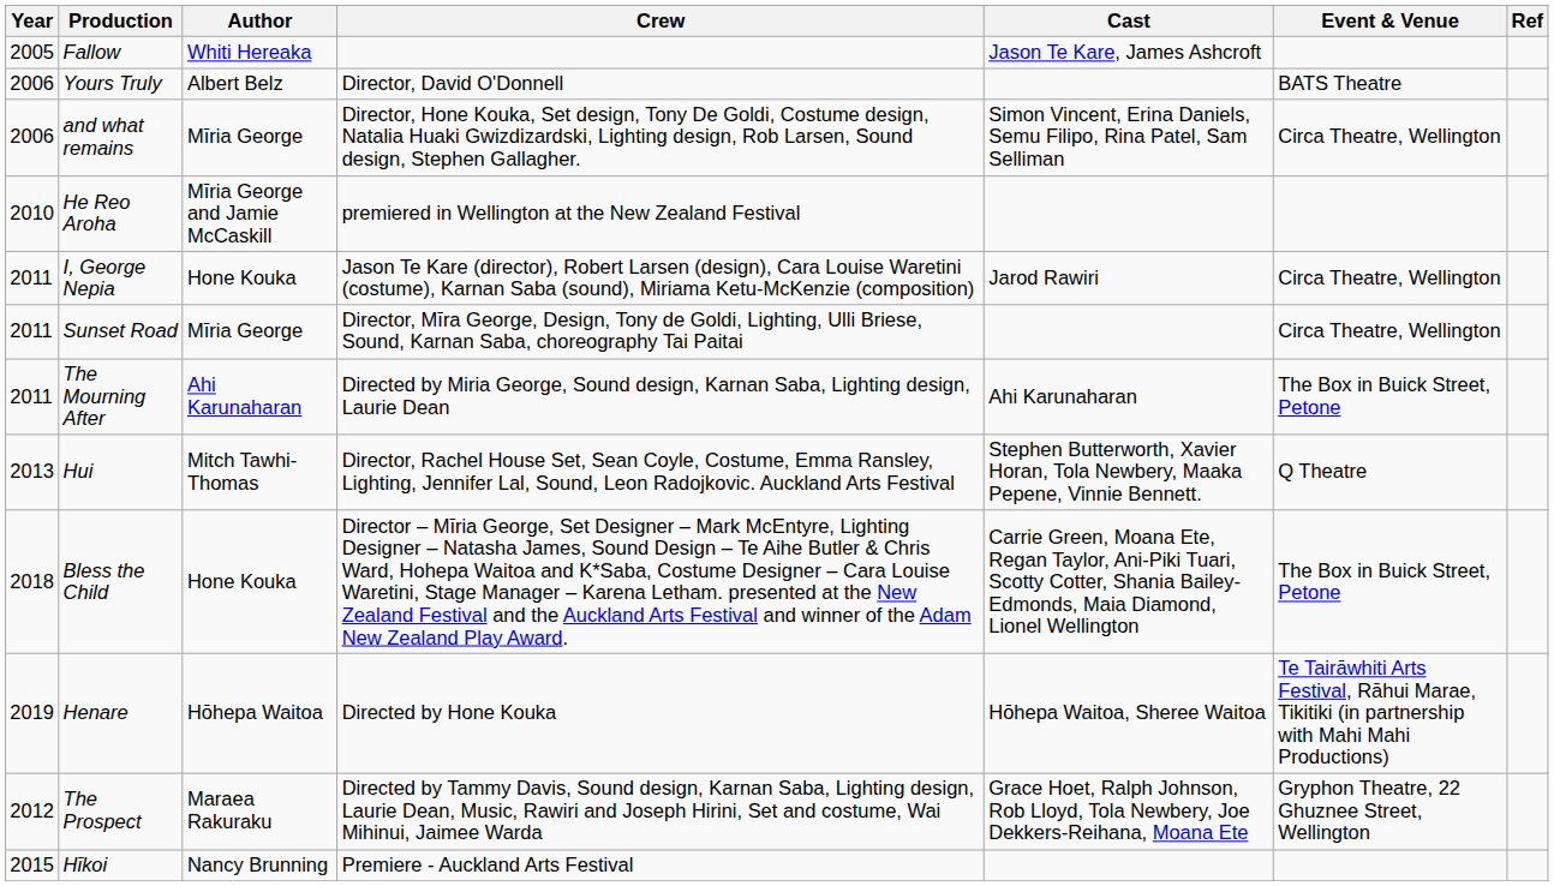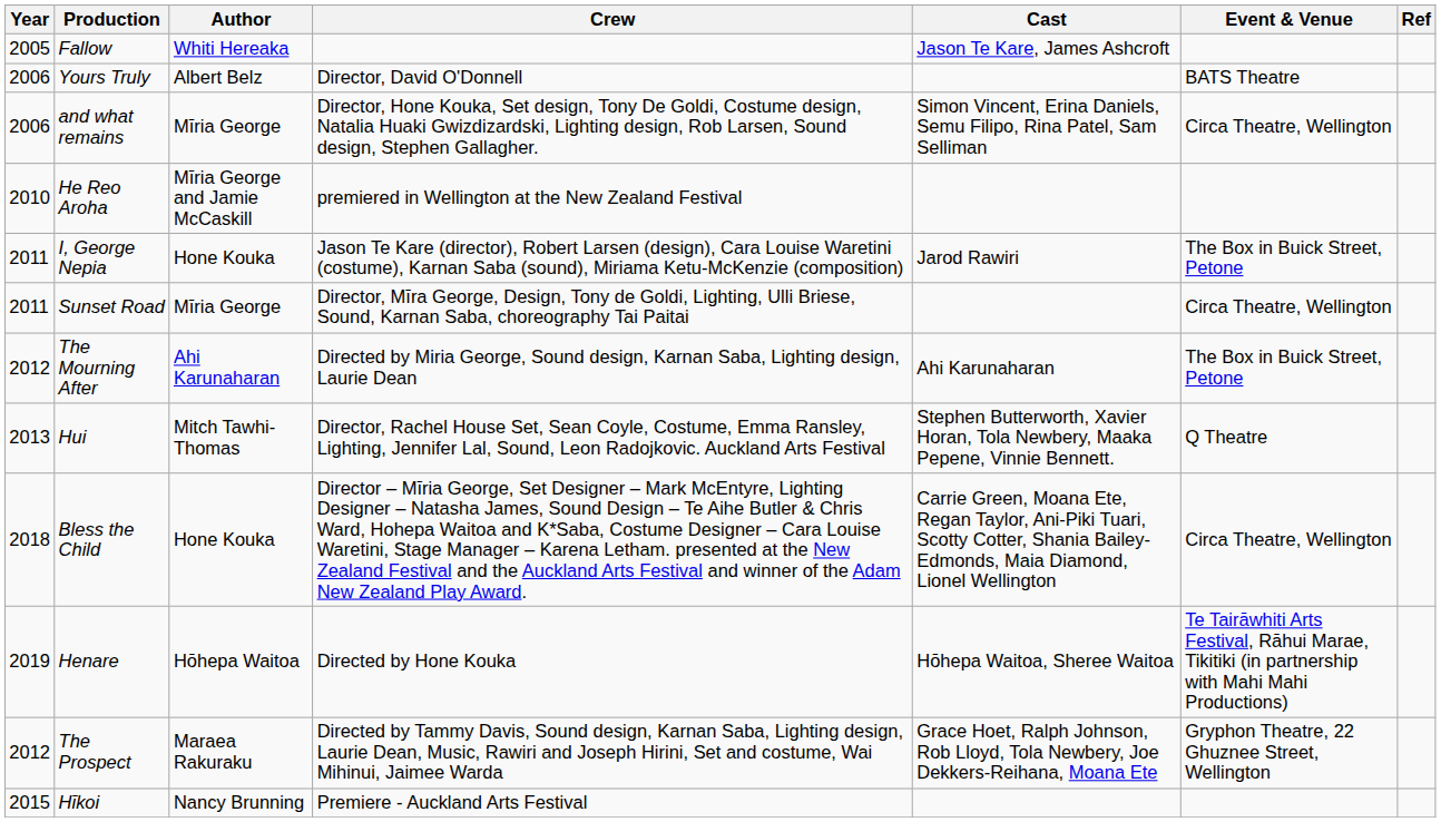 <table class="wikitable">
 <tr>
 <th>Year</th>
 <th>Production</th>
 <th>Author</th>
 <th>Crew</th>
 <th>Cast</th>
 <th>Event & Venue</th>
 <th>Ref</th>
 </tr>
 <tr>
 <td>2005</td>
 <td><em>Fallow</em></td>
 <td><a href='#'>Whiti Hereaka</a></td>
 <td></td>
 <td><a href='#'>Jason Te Kare</a>, James Ashcroft</td>
 <td></td>
 <td></td>
 </tr>
 <tr>
 <td>2006</td>
 <td><em>Yours Truly</em></td>
 <td>Albert Belz</td>
 <td>Director, David O'Donnell</td>
 <td></td>
 <td>BATS Theatre</td>
 <td></td>
 </tr>
 <tr>
 <td>2006</td>
 <td><em>and what remains</em></td>
 <td>Mīria George</td>
 <td>Director, Hone Kouka, Set design, Tony De Goldi, Costume design, Natalia Huaki Gwizdizardski, Lighting design, Rob Larsen, Sound design, Stephen Gallagher.</td>
 <td>Simon Vincent, Erina Daniels, Semu Filipo, Rina Patel, Sam Selliman</td>
 <td>Circa Theatre, Wellington</td>
 <td></td>
 </tr>
 <tr>
 <td>2010</td>
 <td><em>He Reo Aroha</em></td>
 <td>Mīria George and Jamie McCaskill</td>
 <td>premiered in Wellington at the New Zealand Festival</td>
 <td></td>
 <td></td>
 <td></td>
 </tr>
 <tr>
 <td>2011</td>
 <td><em>I, George Nepia</em></td>
 <td>Hone Kouka</td>
 <td>Jason Te Kare (director), Robert Larsen (design), Cara Louise Waretini (costume), Karnan Saba (sound), Miriama Ketu-McKenzie (composition)</td>
 <td>Jarod Rawiri</td>
-<td>Circa Theatre, Wellington</td>
+<td>The Box in Buick Street, <a href='#'>Petone</a></td>
 <td></td>
 </tr>
 <tr>
 <td>2011</td>
 <td><em>Sunset Road</em></td>
 <td>Mīria George</td>
 <td>Director, Mīra George, Design, Tony de Goldi, Lighting, Ulli Briese, Sound, Karnan Saba, choreography Tai Paitai</td>
 <td></td>
 <td>Circa Theatre, Wellington</td>
 <td></td>
 </tr>
 <tr>
-<td>2011</td>
+<td>2012</td>
 <td><em>The Mourning After</em></td>
 <td><a href='#'>Ahi Karunaharan</a></td>
 <td>Directed by Miria George, Sound design, Karnan Saba, Lighting design, Laurie Dean</td>
 <td>Ahi Karunaharan</td>
 <td>The Box in Buick Street, <a href='#'>Petone</a></td>
 <td></td>
 </tr>
 <tr>
 <td>2013</td>
 <td><em>Hui</em></td>
 <td>Mitch Tawhi-Thomas</td>
 <td>Director, Rachel House Set, Sean Coyle, Costume, Emma Ransley, Lighting, Jennifer Lal, Sound, Leon Radojkovic. Auckland Arts Festival</td>
 <td>Stephen Butterworth, Xavier Horan, Tola Newbery, Maaka Pepene, Vinnie Bennett.</td>
 <td>Q Theatre</td>
 <td></td>
 </tr>
 <tr>
 <td>2018</td>
 <td><em>Bless the Child</em></td>
 <td>Hone Kouka</td>
 <td>Director – Mīria George, Set Designer – Mark McEntyre, Lighting Designer – Natasha James, Sound Design – Te Aihe Butler & Chris Ward, Hohepa Waitoa and K*Saba, Costume Designer – Cara Louise Waretini, Stage Manager – Karena Letham. presented at the <a href='#'>New Zealand Festival</a> and the <a href='#'>Auckland Arts Festival</a> and winner of the <a href='#'>Adam New Zealand Play Award</a>.</td>
 <td>Carrie Green, Moana Ete, Regan Taylor, Ani-Piki Tuari, Scotty Cotter, Shania Bailey-Edmonds, Maia Diamond, Lionel Wellington</td>
-<td>The Box in Buick Street, <a href='#'>Petone</a></td>
+<td>Circa Theatre, Wellington</td>
 <td></td>
 </tr>
 <tr>
 <td>2019</td>
 <td><em>Henare</em></td>
 <td>Hōhepa Waitoa</td>
 <td>Directed by Hone Kouka</td>
 <td>Hōhepa Waitoa, Sheree Waitoa</td>
 <td><a href='#'>Te Tairāwhiti Arts Festival</a>, Rāhui Marae, Tikitiki (in partnership with Mahi Mahi Productions)</td>
 <td></td>
 </tr>
 <tr>
 <td>2012</td>
 <td><em>The Prospect</em></td>
 <td>Maraea Rakuraku</td>
 <td>Directed by Tammy Davis, Sound design, Karnan Saba, Lighting design, Laurie Dean, Music, Rawiri and Joseph Hirini, Set and costume, Wai Mihinui, Jaimee Warda</td>
 <td>Grace Hoet, Ralph Johnson, Rob Lloyd, Tola Newbery, Joe Dekkers-Reihana, <a href='#'>Moana Ete</a></td>
 <td>Gryphon Theatre, 22 Ghuznee Street, Wellington</td>
 <td></td>
 </tr>
 <tr>
 <td>2015</td>
 <td><em>Hīkoi</em></td>
 <td>Nancy Brunning</td>
 <td>Premiere -  Auckland Arts Festival</td>
 <td></td>
 <td></td>
 <td></td>
 </tr>
 </table>
